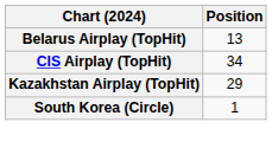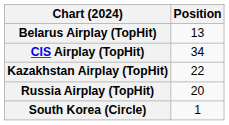 <table class="wikitable sortable plainrowheaders" style="text-align:center">
 <tr>
 <th scope="col">Chart (2024)</th>
 <th scope="col">Position</th>
 </tr>
 <tr>
 <th scope="row">Belarus Airplay (TopHit)</th>
 <td>13</td>
 </tr>
 <tr>
 <th scope="row"><a href='#'>CIS</a> Airplay (TopHit)</th>
 <td>34</td>
 </tr>
 <tr>
 <th scope="row">Kazakhstan Airplay (TopHit)</th>
-<td>29</td>
+<td>22</td>
+</tr>
+<tr>
+<th scope="row">Russia Airplay (TopHit)</th>
+<td>20</td>
 </tr>
 <tr>
 <th scope="row">South Korea (Circle)</th>
 <td>1</td>
 </tr>
 </table>
